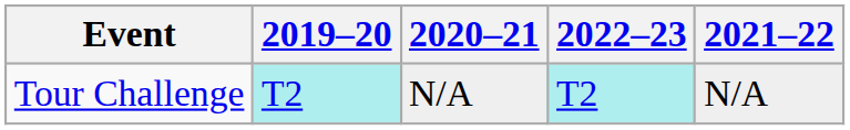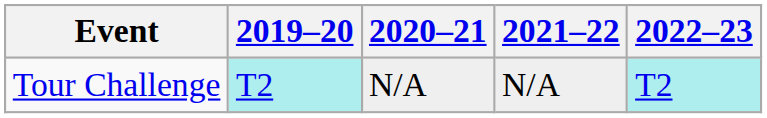 <table class="wikitable" border="1">
 <tr>
 <th>Event</th>
 <th><a href='#'>2019–20</a></th>
 <th><a href='#'>2020–21</a></th>
+<th><a href='#'>2021–22</a></th>
 <th><a href='#'>2022–23</a></th>
-<th><a href='#'>2021–22</a></th>
 </tr>
 <tr>
 <td><a href='#'>Tour Challenge</a></td>
 <td style="background:#afeeee;"><a href='#'>T2</a></td>
 <td style="background:#EFEFEF;">N/A</td>
+<td style="background:#EFEFEF;">N/A</td>
 <td style="background:#afeeee;"><a href='#'>T2</a></td>
-<td style="background:#EFEFEF;">N/A</td>
 </tr>
 </table>
